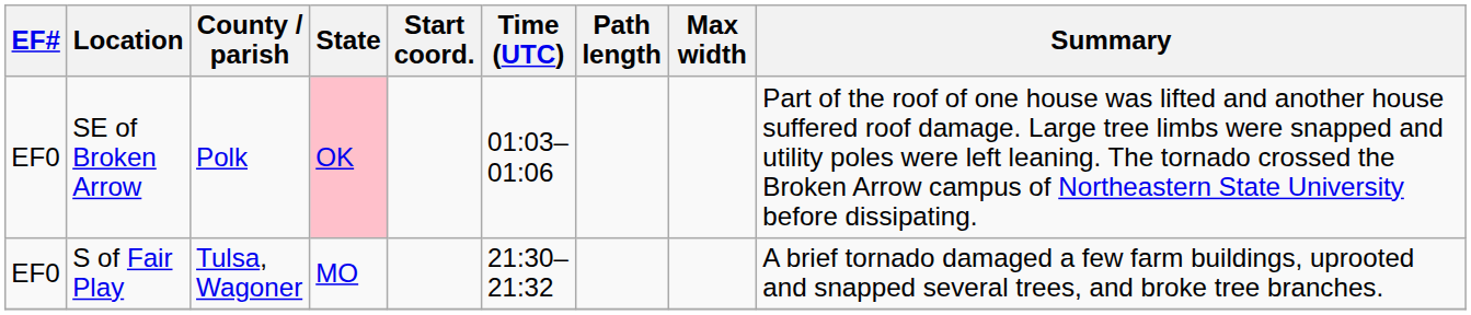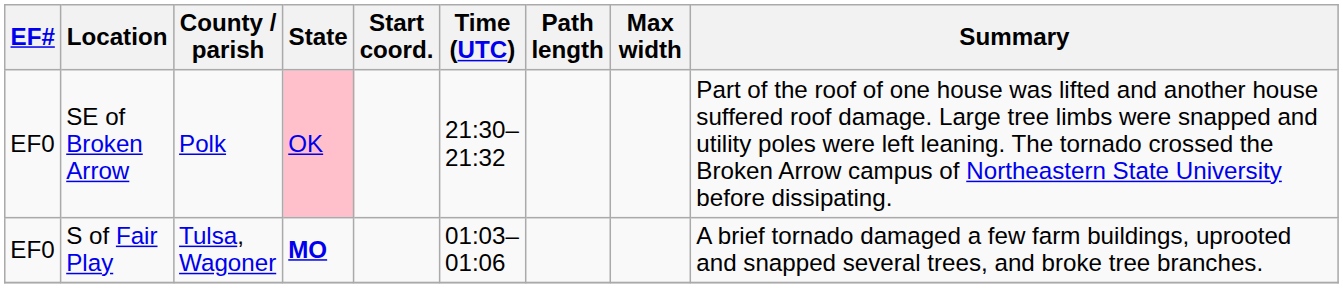 <table class="wikitable sortable" style="width:100%;">
 <tr>
 <th scope="col"  style="width:3%; text-align:center;"><a href='#'>EF#</a></th>
 <th scope="col"  style="width:7%; text-align:center;" class="unsortable">Location</th>
 <th scope="col"  style="width:6%; text-align:center;" class="unsortable">County / parish</th>
 <th scope="col"  style="width:5%; text-align:center;">State</th>
 <th scope="col"  style="width:6%; text-align:center;">Start coord.</th>
 <th scope="col"  style="width:6%; text-align:center;">Time (<a href='#'>UTC</a>)</th>
 <th scope="col"  style="width:6%; text-align:center;">Path length</th>
 <th scope="col"  style="width:6%; text-align:center;">Max width</th>
 <th scope="col" class="unsortable" style="width:48%; text-align:center;">Summary</th>
 </tr>
 <tr>
 <td bgcolor=>EF0</td>
 <td>SE of <a href='#'>Broken Arrow</a></td>
 <td><a href='#'>Polk</a></td>
 <td style="background: pink;"><a href='#'>OK</a></td>
 <td></td>
-<td>01:03–01:06</td>
+<td>21:30–21:32</td>
 <td></td>
 <td></td>
 <td>Part of the roof of one house was lifted and another house suffered roof damage. Large tree limbs were snapped and utility poles were left leaning. The tornado crossed the Broken Arrow campus of <a href='#'>Northeastern State University</a> before dissipating.</td>
 </tr>
 <tr>
 <td bgcolor=>EF0</td>
 <td>S of <a href='#'>Fair Play</a></td>
 <td><a href='#'>Tulsa</a>, <a href='#'>Wagoner</a></td>
-<td><a href='#'>MO</a></td>
+<td><strong><a href='#'>MO</a></strong></td>
 <td></td>
-<td>21:30–21:32</td>
+<td>01:03–01:06</td>
 <td></td>
 <td></td>
 <td>A brief tornado damaged a few farm buildings, uprooted and snapped several trees, and broke tree branches.</td>
 </tr>
 <tr>
 </tr>
 </table>
